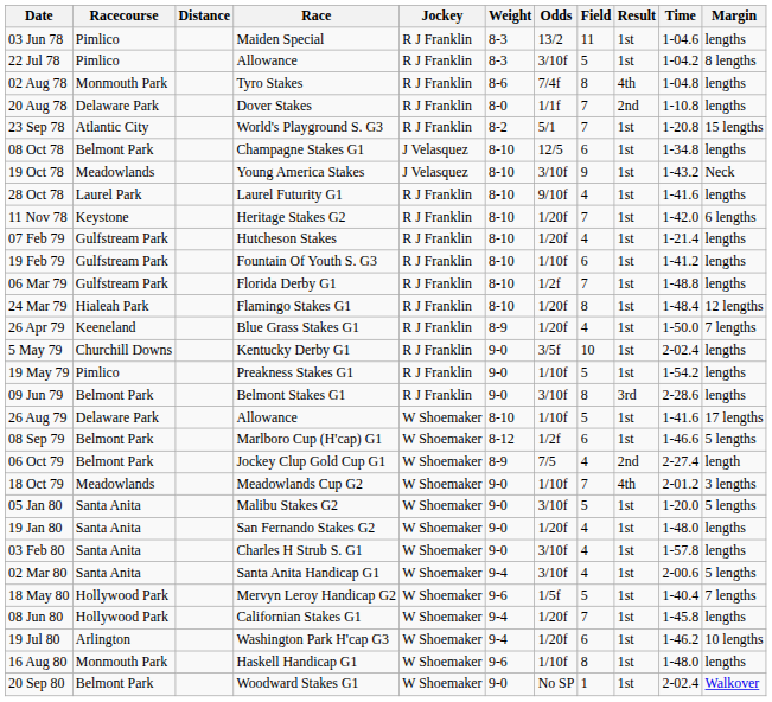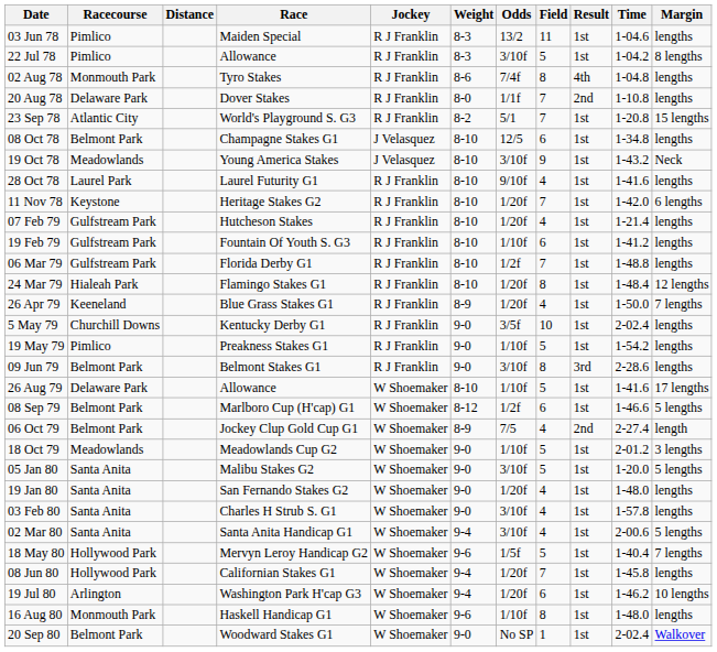 <table class="wikitable">
 <tr>
 <th>Date</th>
 <th>Racecourse</th>
 <th>Distance</th>
 <th>Race</th>
 <th>Jockey</th>
 <th>Weight</th>
 <th>Odds</th>
 <th>Field</th>
 <th>Result</th>
 <th>Time</th>
 <th>Margin</th>
 </tr>
 <tr>
 <td>03 Jun 78</td>
 <td>Pimlico</td>
 <td></td>
 <td>Maiden Special</td>
 <td>R J Franklin</td>
 <td>8-3</td>
 <td>13/2</td>
 <td>11</td>
 <td>1st</td>
 <td>1-04.6</td>
 <td> lengths</td>
 </tr>
 <tr>
 <td>22 Jul 78</td>
 <td>Pimlico</td>
 <td></td>
 <td>Allowance</td>
 <td>R J Franklin</td>
 <td>8-3</td>
 <td>3/10f</td>
 <td>5</td>
 <td>1st</td>
 <td>1-04.2</td>
 <td>8 lengths</td>
 </tr>
 <tr>
 <td>02 Aug 78</td>
 <td>Monmouth Park</td>
 <td></td>
 <td>Tyro Stakes</td>
 <td>R J Franklin</td>
 <td>8-6</td>
 <td>7/4f</td>
 <td>8</td>
 <td>4th</td>
 <td>1-04.8</td>
 <td> lengths</td>
 </tr>
 <tr>
 <td>20 Aug 78</td>
 <td>Delaware Park</td>
 <td></td>
 <td>Dover Stakes</td>
 <td>R J Franklin</td>
 <td>8-0</td>
 <td>1/1f</td>
 <td>7</td>
 <td>2nd</td>
 <td>1-10.8</td>
 <td> lengths</td>
 </tr>
 <tr>
 <td>23 Sep 78</td>
 <td>Atlantic City</td>
 <td></td>
 <td>World's Playground S. G3</td>
 <td>R J Franklin</td>
 <td>8-2</td>
 <td>5/1</td>
 <td>7</td>
 <td>1st</td>
 <td>1-20.8</td>
 <td>15 lengths</td>
 </tr>
 <tr>
 <td>08 Oct 78</td>
 <td>Belmont Park</td>
 <td></td>
 <td>Champagne Stakes G1</td>
 <td>J Velasquez</td>
 <td>8-10</td>
 <td>12/5</td>
 <td>6</td>
 <td>1st</td>
 <td>1-34.8</td>
 <td> lengths</td>
 </tr>
 <tr>
 <td>19 Oct 78</td>
 <td>Meadowlands</td>
 <td></td>
 <td>Young America Stakes</td>
 <td>J Velasquez</td>
 <td>8-10</td>
 <td>3/10f</td>
 <td>9</td>
 <td>1st</td>
 <td>1-43.2</td>
 <td>Neck</td>
 </tr>
 <tr>
 <td>28 Oct 78</td>
 <td>Laurel Park</td>
 <td></td>
 <td>Laurel Futurity G1</td>
 <td>R J Franklin</td>
 <td>8-10</td>
 <td>9/10f</td>
 <td>4</td>
 <td>1st</td>
 <td>1-41.6</td>
 <td> lengths</td>
 </tr>
 <tr>
 <td>11 Nov 78</td>
 <td>Keystone</td>
 <td></td>
 <td>Heritage Stakes G2</td>
 <td>R J Franklin</td>
 <td>8-10</td>
 <td>1/20f</td>
 <td>7</td>
 <td>1st</td>
 <td>1-42.0</td>
 <td>6 lengths</td>
 </tr>
 <tr>
 <td>07 Feb 79</td>
 <td>Gulfstream Park</td>
 <td></td>
 <td>Hutcheson Stakes</td>
 <td>R J Franklin</td>
 <td>8-10</td>
 <td>1/20f</td>
 <td>4</td>
 <td>1st</td>
 <td>1-21.4</td>
 <td> lengths</td>
 </tr>
 <tr>
 <td>19 Feb 79</td>
 <td>Gulfstream Park</td>
 <td></td>
 <td>Fountain Of Youth S. G3</td>
 <td>R J Franklin</td>
 <td>8-10</td>
 <td>1/10f</td>
 <td>6</td>
 <td>1st</td>
 <td>1-41.2</td>
 <td> lengths</td>
 </tr>
 <tr>
 <td>06 Mar 79</td>
 <td>Gulfstream Park</td>
 <td></td>
 <td>Florida Derby G1</td>
 <td>R J Franklin</td>
 <td>8-10</td>
 <td>1/2f</td>
 <td>7</td>
 <td>1st</td>
 <td>1-48.8</td>
 <td> lengths</td>
 </tr>
 <tr>
 <td>24 Mar 79</td>
 <td>Hialeah Park</td>
 <td></td>
 <td>Flamingo Stakes G1</td>
 <td>R J Franklin</td>
 <td>8-10</td>
 <td>1/20f</td>
 <td>8</td>
 <td>1st</td>
 <td>1-48.4</td>
 <td>12 lengths</td>
 </tr>
 <tr>
 <td>26 Apr 79</td>
 <td>Keeneland</td>
 <td></td>
 <td>Blue Grass Stakes G1</td>
 <td>R J Franklin</td>
 <td>8-9</td>
 <td>1/20f</td>
 <td>4</td>
 <td>1st</td>
 <td>1-50.0</td>
 <td>7 lengths</td>
 </tr>
 <tr>
 <td>5 May 79</td>
 <td>Churchill Downs</td>
 <td></td>
 <td>Kentucky Derby G1</td>
 <td>R J Franklin</td>
 <td>9-0</td>
 <td>3/5f</td>
 <td>10</td>
 <td>1st</td>
 <td>2-02.4</td>
 <td> lengths</td>
 </tr>
 <tr>
 <td>19 May 79</td>
 <td>Pimlico</td>
 <td></td>
 <td>Preakness Stakes G1</td>
 <td>R J Franklin</td>
 <td>9-0</td>
 <td>1/10f</td>
 <td>5</td>
 <td>1st</td>
 <td>1-54.2</td>
 <td> lengths</td>
 </tr>
 <tr>
 <td>09 Jun 79</td>
 <td>Belmont Park</td>
 <td></td>
 <td>Belmont Stakes G1</td>
 <td>R J Franklin</td>
 <td>9-0</td>
 <td>3/10f</td>
 <td>8</td>
 <td>3rd</td>
 <td>2-28.6</td>
 <td> lengths</td>
 </tr>
 <tr>
 <td>26 Aug 79</td>
 <td>Delaware Park</td>
 <td></td>
 <td>Allowance</td>
 <td>W Shoemaker</td>
 <td>8-10</td>
 <td>1/10f</td>
 <td>5</td>
 <td>1st</td>
 <td>1-41.6</td>
 <td>17 lengths</td>
 </tr>
 <tr>
 <td>08 Sep 79</td>
 <td>Belmont Park</td>
 <td></td>
 <td>Marlboro Cup (H'cap) G1</td>
 <td>W Shoemaker</td>
 <td>8-12</td>
 <td>1/2f</td>
 <td>6</td>
 <td>1st</td>
 <td>1-46.6</td>
 <td>5 lengths</td>
 </tr>
 <tr>
 <td>06 Oct 79</td>
 <td>Belmont Park</td>
 <td></td>
 <td>Jockey Clup Gold Cup G1</td>
 <td>W Shoemaker</td>
 <td>8-9</td>
 <td>7/5</td>
 <td>4</td>
 <td>2nd</td>
 <td>2-27.4</td>
 <td> length</td>
 </tr>
 <tr>
 <td>18 Oct 79</td>
 <td>Meadowlands</td>
 <td></td>
 <td>Meadowlands Cup G2</td>
 <td>W Shoemaker</td>
 <td>9-0</td>
 <td>1/10f</td>
-<td>7</td>
-<td>4th</td>
+<td>5</td>
+<td>1st</td>
 <td>2-01.2</td>
 <td>3 lengths</td>
 </tr>
 <tr>
 <td>05 Jan 80</td>
 <td>Santa Anita</td>
 <td></td>
 <td>Malibu Stakes G2</td>
 <td>W Shoemaker</td>
 <td>9-0</td>
 <td>3/10f</td>
 <td>5</td>
 <td>1st</td>
 <td>1-20.0</td>
 <td>5 lengths</td>
 </tr>
 <tr>
 <td>19 Jan 80</td>
 <td>Santa Anita</td>
 <td></td>
 <td>San Fernando Stakes G2</td>
 <td>W Shoemaker</td>
 <td>9-0</td>
 <td>1/20f</td>
 <td>4</td>
 <td>1st</td>
 <td>1-48.0</td>
 <td> lengths</td>
 </tr>
 <tr>
 <td>03 Feb 80</td>
 <td>Santa Anita</td>
 <td></td>
 <td>Charles H Strub S. G1</td>
 <td>W Shoemaker</td>
 <td>9-0</td>
 <td>3/10f</td>
 <td>4</td>
 <td>1st</td>
 <td>1-57.8</td>
 <td> lengths</td>
 </tr>
 <tr>
 <td>02 Mar 80</td>
 <td>Santa Anita</td>
 <td></td>
 <td>Santa Anita Handicap G1</td>
 <td>W Shoemaker</td>
 <td>9-4</td>
 <td>3/10f</td>
 <td>4</td>
 <td>1st</td>
 <td>2-00.6</td>
 <td>5 lengths</td>
 </tr>
 <tr>
 <td>18 May 80</td>
 <td>Hollywood Park</td>
 <td></td>
 <td>Mervyn Leroy Handicap G2</td>
 <td>W Shoemaker</td>
 <td>9-6</td>
 <td>1/5f</td>
 <td>5</td>
 <td>1st</td>
 <td>1-40.4</td>
 <td>7 lengths</td>
 </tr>
 <tr>
 <td>08 Jun 80</td>
 <td>Hollywood Park</td>
 <td></td>
 <td>Californian Stakes G1</td>
 <td>W Shoemaker</td>
 <td>9-4</td>
 <td>1/20f</td>
 <td>7</td>
 <td>1st</td>
 <td>1-45.8</td>
 <td> lengths</td>
 </tr>
 <tr>
 <td>19 Jul 80</td>
 <td>Arlington</td>
 <td></td>
 <td>Washington Park H'cap G3</td>
 <td>W Shoemaker</td>
 <td>9-4</td>
 <td>1/20f</td>
 <td>6</td>
 <td>1st</td>
 <td>1-46.2</td>
 <td>10 lengths</td>
 </tr>
 <tr>
 <td>16 Aug 80</td>
 <td>Monmouth Park</td>
 <td></td>
 <td>Haskell Handicap G1</td>
 <td>W Shoemaker</td>
 <td>9-6</td>
 <td>1/10f</td>
 <td>8</td>
 <td>1st</td>
 <td>1-48.0</td>
 <td> lengths</td>
 </tr>
 <tr>
 <td>20 Sep 80</td>
 <td>Belmont Park</td>
 <td></td>
 <td>Woodward Stakes G1</td>
 <td>W Shoemaker</td>
 <td>9-0</td>
 <td>No SP</td>
 <td>1</td>
 <td>1st</td>
 <td>2-02.4</td>
 <td><a href='#'>Walkover</a></td>
 </tr>
 </table>
